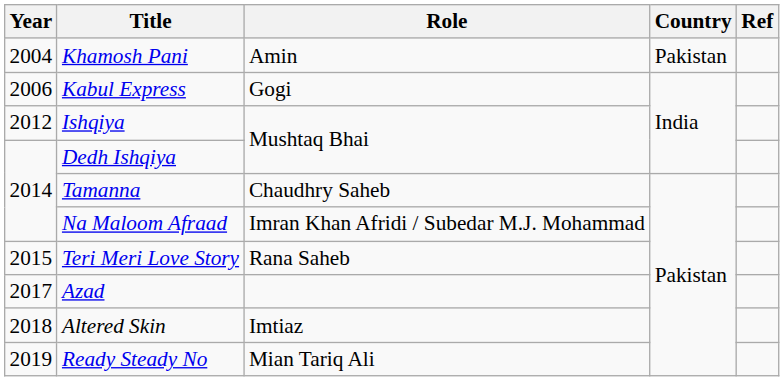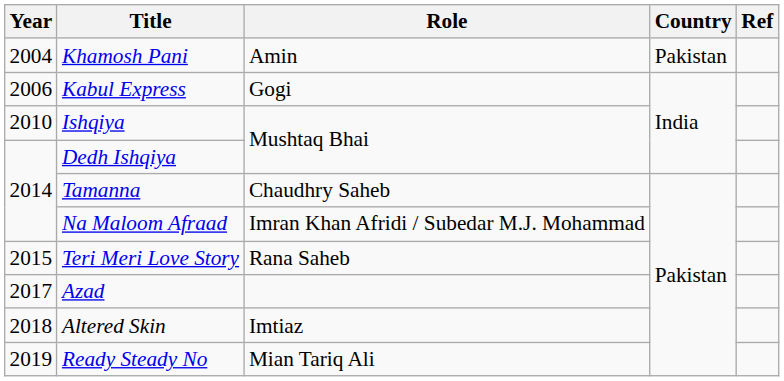 <table class="wikitable sortable">
 <tr>
 <th>Year</th>
 <th>Title</th>
 <th>Role</th>
 <th>Country</th>
 <th>Ref</th>
 </tr>
 <tr>
 <td>2004</td>
 <td><em><a href='#'>Khamosh Pani</a></em></td>
 <td>Amin</td>
 <td>Pakistan</td>
 <td></td>
 </tr>
 <tr>
 <td>2006</td>
 <td><em><a href='#'>Kabul Express</a></em></td>
 <td>Gogi</td>
 <td rowspan="3">India</td>
 <td></td>
 </tr>
 <tr>
-<td>2012</td>
+<td>2010</td>
 <td><em><a href='#'>Ishqiya</a></em></td>
 <td rowspan="2">Mushtaq Bhai</td>
 <td></td>
 </tr>
 <tr>
 <td rowspan="3">2014</td>
 <td><em><a href='#'>Dedh Ishqiya</a></em></td>
 <td></td>
 </tr>
 <tr>
 <td><em><a href='#'>Tamanna</a></em></td>
 <td>Chaudhry Saheb</td>
 <td rowspan="6">Pakistan</td>
 <td></td>
 </tr>
 <tr>
 <td><em><a href='#'>Na Maloom Afraad</a></em></td>
 <td>Imran Khan Afridi / Subedar M.J. Mohammad</td>
 <td></td>
 </tr>
 <tr>
 <td>2015</td>
 <td><em><a href='#'>Teri Meri Love Story</a></em></td>
 <td>Rana Saheb</td>
 <td></td>
 </tr>
 <tr>
 <td>2017</td>
 <td><em><a href='#'>Azad</a></em></td>
 <td></td>
 <td></td>
 </tr>
 <tr>
 <td>2018</td>
 <td><em>Altered Skin</em></td>
 <td>Imtiaz</td>
 <td></td>
 </tr>
 <tr>
 <td>2019</td>
 <td><em><a href='#'>Ready Steady No</a></em></td>
 <td>Mian Tariq Ali</td>
 <td></td>
 </tr>
 </table>
